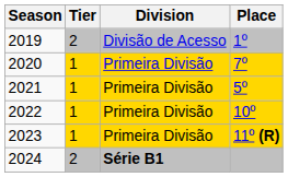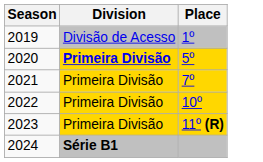 <table class="wikitable">
 <tr>
 <th>Season</th>
-<th>Tier</th>
 <th>Division</th>
 <th>Place</th>
 </tr>
 <tr>
 <td>2019</td>
-<td style="background:silver;">2</td>
 <td style="background:silver;"><a href='#'>Divisão de Acesso</a></td>
 <td style="background:silver;"><a href='#'>1º</a></td>
 </tr>
 <tr>
 <td>2020</td>
-<td style="background:gold;">1</td>
-<td style="background:gold;"><a href='#'>Primeira Divisão</a></td>
+<td style="background:gold;"><strong><a href='#'>Primeira Divisão</a></strong></td>
+<td style="background:gold;"><a href='#'>5º</a></td>
+</tr>
+<tr>
+<td>2021</td>
+<td style="background:gold;">Primeira Divisão</td>
 <td style="background:gold;"><a href='#'>7º</a></td>
 </tr>
 <tr>
-<td>2021</td>
-<td style="background:gold;">1</td>
-<td style="background:gold;">Primeira Divisão</td>
-<td style="background:gold;"><a href='#'>5º</a></td>
-</tr>
-<tr>
 <td>2022</td>
-<td style="background:gold;">1</td>
 <td style="background:gold;">Primeira Divisão</td>
 <td style="background:gold;"><a href='#'>10º</a></td>
 </tr>
 <tr>
 <td>2023</td>
-<td style="background:gold;">1</td>
 <td style="background:gold;">Primeira Divisão</td>
 <td style="background:gold;"><a href='#'>11º</a> <strong>(R)</strong></td>
 </tr>
 <tr>
 <td>2024</td>
-<td style="background:silver;">2</td>
 <td style="background:silver;"><strong>Série B1</strong></td>
 <td style="background:silver;"></td>
 </tr>
 </table>
